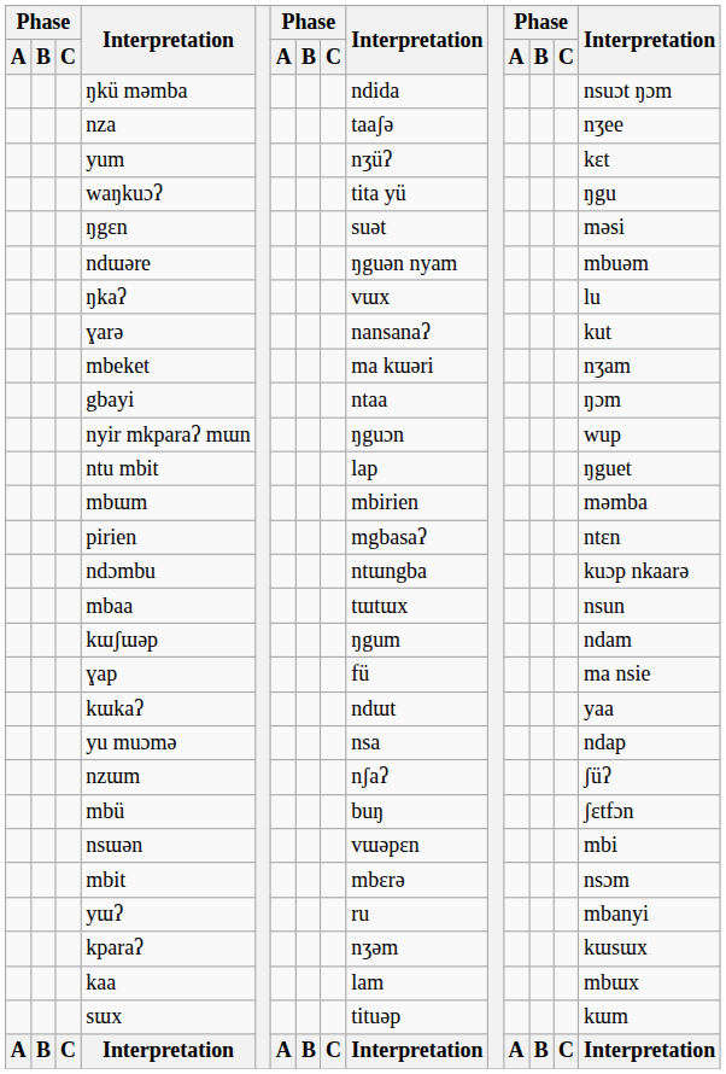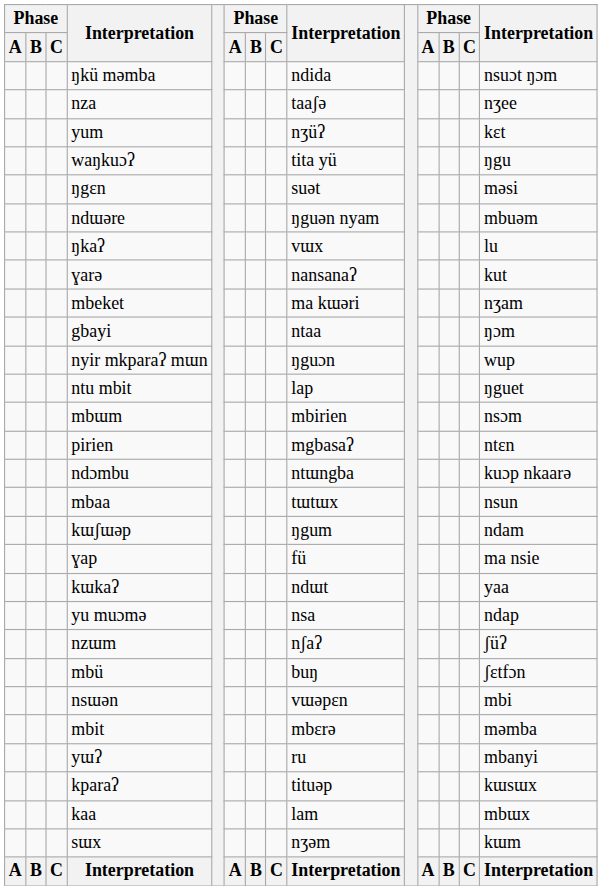 <table class="wikitable Unicode mw-collapsible mw-collapsed" style="border-collapse:collapse;">
 <tr>
 <th colspan="3">Phase</th>
 <th rowspan="2">Interpretation</th>
 <th rowspan="31"> </th>
 <th colspan="3">Phase</th>
 <th rowspan="2">Interpretation</th>
 <th rowspan="31"> </th>
 <th colspan="3">Phase</th>
 <th rowspan="2">Interpretation</th>
 </tr>
 <tr>
 <th>A</th>
 <th>B</th>
 <th>C</th>
 <th>A</th>
 <th>B</th>
 <th>C</th>
 <th>A</th>
 <th>B</th>
 <th>C</th>
 </tr>
 <tr>
 <td></td>
 <td></td>
 <td></td>
 <td>ŋkü məmba</td>
 <td></td>
 <td></td>
 <td></td>
 <td>ndida</td>
 <td></td>
 <td></td>
 <td></td>
 <td>nsuɔt ŋɔm</td>
 </tr>
 <tr>
 <td></td>
 <td></td>
 <td></td>
 <td>nza</td>
 <td></td>
 <td></td>
 <td></td>
 <td>taaʃə</td>
 <td></td>
 <td></td>
 <td></td>
 <td>nʒee</td>
 </tr>
 <tr>
 <td></td>
 <td></td>
 <td></td>
 <td>yum</td>
 <td></td>
 <td></td>
 <td></td>
 <td>nʒüʔ</td>
 <td></td>
 <td></td>
 <td></td>
 <td>kɛt</td>
 </tr>
 <tr>
 <td></td>
 <td></td>
 <td></td>
 <td>waŋkuɔʔ</td>
 <td></td>
 <td></td>
 <td></td>
 <td>tita yü</td>
 <td></td>
 <td></td>
 <td></td>
 <td>ŋgu</td>
 </tr>
 <tr>
 <td></td>
 <td></td>
 <td></td>
 <td>ŋgɛn</td>
 <td></td>
 <td></td>
 <td></td>
 <td>suət</td>
 <td></td>
 <td></td>
 <td></td>
 <td>məsi</td>
 </tr>
 <tr>
 <td></td>
 <td></td>
 <td></td>
 <td>ndɯəre</td>
 <td></td>
 <td></td>
 <td></td>
 <td>ŋguən nyam</td>
 <td></td>
 <td></td>
 <td></td>
 <td>mbuəm</td>
 </tr>
 <tr>
 <td></td>
 <td></td>
 <td></td>
 <td>ŋkaʔ</td>
 <td></td>
 <td></td>
 <td></td>
 <td>vɯx</td>
 <td></td>
 <td></td>
 <td></td>
 <td>lu</td>
 </tr>
 <tr>
 <td></td>
 <td></td>
 <td></td>
 <td>ɣarə</td>
 <td></td>
 <td></td>
 <td></td>
 <td>nansanaʔ</td>
 <td></td>
 <td></td>
 <td></td>
 <td>kut</td>
 </tr>
 <tr>
 <td></td>
 <td></td>
 <td></td>
 <td>mbeket</td>
 <td></td>
 <td></td>
 <td></td>
 <td>ma kɯəri</td>
 <td></td>
 <td></td>
 <td></td>
 <td>nʒam</td>
 </tr>
 <tr>
 <td></td>
 <td></td>
 <td></td>
 <td>gbayi</td>
 <td></td>
 <td></td>
 <td></td>
 <td>ntaa</td>
 <td></td>
 <td></td>
 <td></td>
 <td>ŋɔm</td>
 </tr>
 <tr>
 <td></td>
 <td></td>
 <td></td>
 <td>nyir mkparaʔ mɯn</td>
 <td></td>
 <td></td>
 <td></td>
 <td>ŋguɔn</td>
 <td></td>
 <td></td>
 <td></td>
 <td>wup</td>
 </tr>
 <tr>
 <td></td>
 <td></td>
 <td></td>
 <td>ntu mbit</td>
 <td></td>
 <td></td>
 <td></td>
 <td>lap</td>
 <td></td>
 <td></td>
 <td></td>
 <td>ŋguet</td>
 </tr>
 <tr>
 <td></td>
 <td></td>
 <td></td>
 <td>mbɯm</td>
 <td></td>
 <td></td>
 <td></td>
 <td>mbirien</td>
 <td></td>
 <td></td>
 <td></td>
-<td>məmba</td>
+<td>nsɔm</td>
 </tr>
 <tr>
 <td></td>
 <td></td>
 <td></td>
 <td>pirien</td>
 <td></td>
 <td></td>
 <td></td>
 <td>mgbasaʔ</td>
 <td></td>
 <td></td>
 <td></td>
 <td>ntɛn</td>
 </tr>
 <tr>
 <td></td>
 <td></td>
 <td></td>
 <td>ndɔmbu</td>
 <td></td>
 <td></td>
 <td></td>
 <td>ntɯngba</td>
 <td></td>
 <td></td>
 <td></td>
 <td>kuɔp nkaarə</td>
 </tr>
 <tr>
 <td></td>
 <td></td>
 <td></td>
 <td>mbaa</td>
 <td></td>
 <td></td>
 <td></td>
 <td>tɯtɯx</td>
 <td></td>
 <td></td>
 <td></td>
 <td>nsun</td>
 </tr>
 <tr>
 <td></td>
 <td></td>
 <td></td>
 <td>kɯʃɯəp</td>
 <td></td>
 <td></td>
 <td></td>
 <td>ŋgum</td>
 <td></td>
 <td></td>
 <td></td>
 <td>ndam</td>
 </tr>
 <tr>
 <td></td>
 <td></td>
 <td></td>
 <td>ɣap</td>
 <td></td>
 <td></td>
 <td></td>
 <td>fü</td>
 <td></td>
 <td></td>
 <td></td>
 <td>ma nsie</td>
 </tr>
 <tr>
 <td></td>
 <td></td>
 <td></td>
 <td>kɯkaʔ</td>
 <td></td>
 <td></td>
 <td></td>
 <td>ndɯt</td>
 <td></td>
 <td></td>
 <td></td>
 <td>yaa</td>
 </tr>
 <tr>
 <td></td>
 <td></td>
 <td></td>
 <td>yu muɔmə</td>
 <td></td>
 <td></td>
 <td></td>
 <td>nsa</td>
 <td></td>
 <td></td>
 <td></td>
 <td>ndap</td>
 </tr>
 <tr>
 <td></td>
 <td></td>
 <td></td>
 <td>nzɯm</td>
 <td></td>
 <td></td>
 <td></td>
 <td>nʃaʔ</td>
 <td></td>
 <td></td>
 <td></td>
 <td>ʃüʔ</td>
 </tr>
 <tr>
 <td></td>
 <td></td>
 <td></td>
 <td>mbü</td>
 <td></td>
 <td></td>
 <td></td>
 <td>buŋ</td>
 <td></td>
 <td></td>
 <td></td>
 <td>ʃɛtfɔn</td>
 </tr>
 <tr>
 <td></td>
 <td></td>
 <td></td>
 <td>nsɯən</td>
 <td></td>
 <td></td>
 <td></td>
 <td>vɯəpɛn</td>
 <td></td>
 <td></td>
 <td></td>
 <td>mbi</td>
 </tr>
 <tr>
 <td></td>
 <td></td>
 <td></td>
 <td>mbit</td>
 <td></td>
 <td></td>
 <td></td>
 <td>mbɛrə</td>
 <td></td>
 <td></td>
 <td></td>
-<td>nsɔm</td>
+<td>məmba</td>
 </tr>
 <tr>
 <td></td>
 <td></td>
 <td></td>
 <td>yɯʔ</td>
 <td></td>
 <td></td>
 <td></td>
 <td>ru</td>
 <td></td>
 <td></td>
 <td></td>
 <td>mbanyi</td>
 </tr>
 <tr>
 <td></td>
 <td></td>
 <td></td>
 <td>kparaʔ</td>
 <td></td>
 <td></td>
 <td></td>
-<td>nʒəm</td>
+<td>tituəp</td>
 <td></td>
 <td></td>
 <td></td>
 <td>kɯsɯx</td>
 </tr>
 <tr>
 <td></td>
 <td></td>
 <td></td>
 <td>kaa</td>
 <td></td>
 <td></td>
 <td></td>
 <td>lam</td>
 <td></td>
 <td></td>
 <td></td>
 <td>mbɯx</td>
 </tr>
 <tr>
 <td></td>
 <td></td>
 <td></td>
 <td>sɯx</td>
 <td></td>
 <td></td>
 <td></td>
-<td>tituəp</td>
+<td>nʒəm</td>
 <td></td>
 <td></td>
 <td></td>
 <td>kɯm</td>
 </tr>
 <tr>
 <th>A</th>
 <th>B</th>
 <th>C</th>
 <th>Interpretation</th>
 <th>A</th>
 <th>B</th>
 <th>C</th>
 <th>Interpretation</th>
 <th>A</th>
 <th>B</th>
 <th>C</th>
 <th>Interpretation</th>
 </tr>
 </table>
